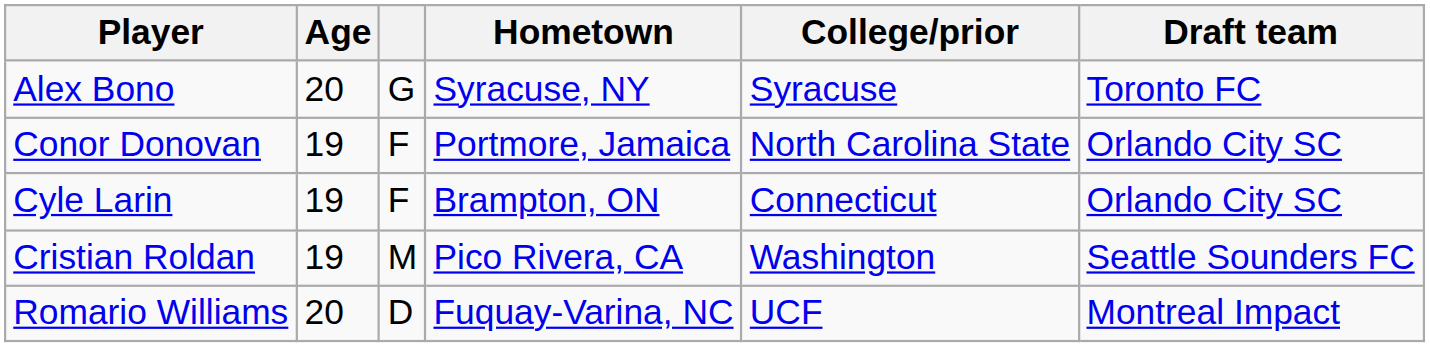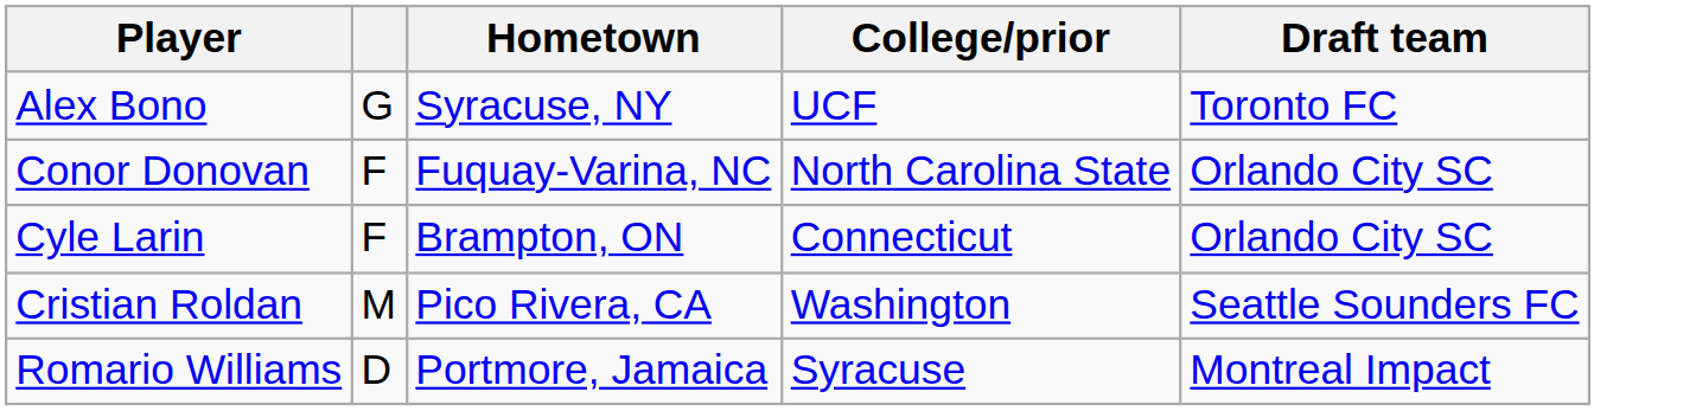 <table class="wikitable">
 <tr>
 <th>Player</th>
-<th>Age</th>
 <th></th>
 <th>Hometown</th>
 <th>College/prior</th>
 <th>Draft team</th>
 </tr>
 <tr>
 <td> <a href='#'>Alex Bono</a></td>
-<td>20</td>
 <td>G</td>
 <td><a href='#'>Syracuse, NY</a></td>
-<td><a href='#'>Syracuse</a></td>
+<td><a href='#'>UCF</a></td>
 <td><a href='#'>Toronto FC</a></td>
 </tr>
 <tr>
 <td> <a href='#'>Conor Donovan</a></td>
-<td>19</td>
 <td>F</td>
-<td><a href='#'>Portmore, Jamaica</a></td>
+<td><a href='#'>Fuquay-Varina, NC</a></td>
 <td><a href='#'>North Carolina State</a></td>
 <td><a href='#'>Orlando City SC</a></td>
 </tr>
 <tr>
 <td> <a href='#'>Cyle Larin</a></td>
-<td>19</td>
 <td>F</td>
 <td><a href='#'>Brampton, ON</a></td>
 <td><a href='#'>Connecticut</a></td>
 <td><a href='#'>Orlando City SC</a></td>
 </tr>
 <tr>
 <td> <a href='#'>Cristian Roldan</a></td>
-<td>19</td>
 <td>M</td>
 <td><a href='#'>Pico Rivera, CA</a></td>
 <td><a href='#'>Washington</a></td>
 <td><a href='#'>Seattle Sounders FC</a></td>
 </tr>
 <tr>
 <td> <a href='#'>Romario Williams</a></td>
-<td>20</td>
 <td>D</td>
-<td><a href='#'>Fuquay-Varina, NC</a></td>
-<td><a href='#'>UCF</a></td>
+<td><a href='#'>Portmore, Jamaica</a></td>
+<td><a href='#'>Syracuse</a></td>
 <td><a href='#'>Montreal Impact</a></td>
 </tr>
 </table>
